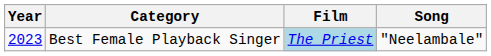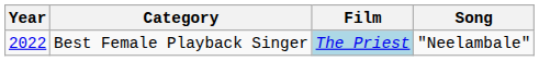 <table class="wikitable sortable">
 <tr>
 <th>Year</th>
 <th>Category</th>
 <th>Film</th>
 <th>Song</th>
 </tr>
 <tr>
-<td><a href='#'>2023</a></td>
+<td><a href='#'>2022</a></td>
 <td>Best Female Playback Singer</td>
 <td style="background: lightblue;"><em><a href='#'>The Priest</a></em></td>
 <td>"Neelambale"</td>
 </tr>
 </table>
